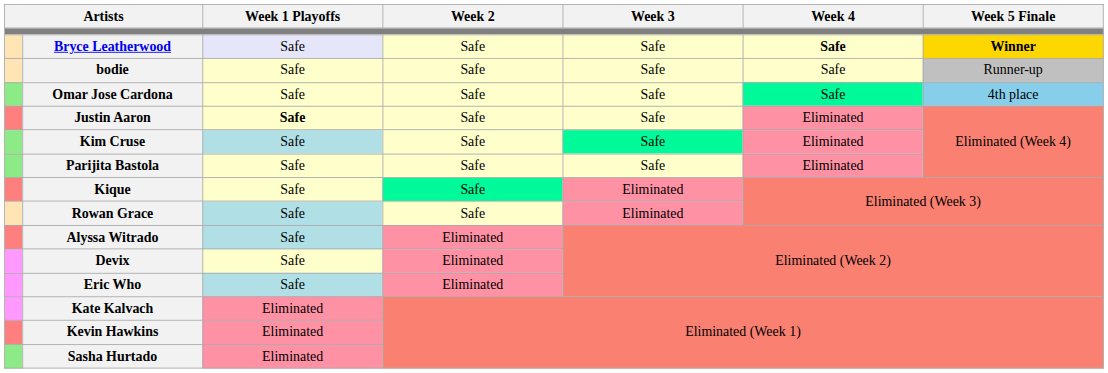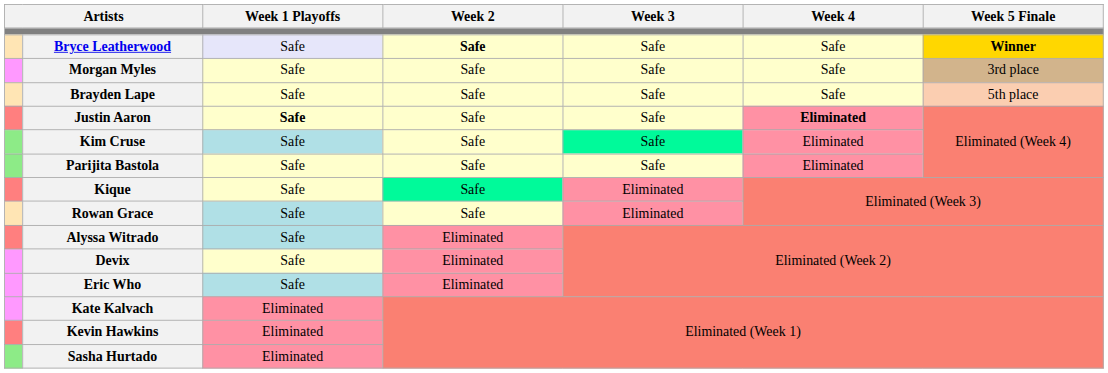 <table class="wikitable" style="text-align:center; line-height:20px; width:100%">
 <tr>
 <th colspan="2" width="11%">Artists</th>
 <th style="width:10%">Week 1 Playoffs</th>
 <th style="width:10%">Week 2</th>
 <th style="width:10%">Week 3</th>
 <th style="width:10%">Week 4</th>
 <th style="width:10%">Week 5 Finale</th>
 </tr>
 <tr>
 <th colspan="7" style="background:gray"></th>
 </tr>
 <tr>
 <th style="background:#ffe5b4"></th>
 <th scope="row"><a href='#'>Bryce Leatherwood</a></th>
 <td style="background:lavender">Safe</td>
+<td style="background:#FFFFCC"><strong>Safe</strong></td>
 <td style="background:#FFFFCC">Safe</td>
 <td style="background:#FFFFCC">Safe</td>
-<td style="background:#FFFFCC"><strong>Safe</strong></td>
 <td style="background:gold"><strong>Winner</strong></td>
 </tr>
 <tr>
-<th style="background:#ffe5b4"></th>
-<th scope="row">bodie</th>
+<th style="background:#FF99FF"></th>
+<th scope="row">Morgan Myles</th>
 <td style="background:#FFFFCC">Safe</td>
 <td style="background:#FFFFCC">Safe</td>
 <td style="background:#FFFFCC">Safe</td>
 <td style="background:#FFFFCC">Safe</td>
-<td style="background:silver">Runner-up</td>
+<td style="background: tan">3rd place</td>
 </tr>
 <tr>
-<th style="background:#8deb87"></th>
-<th scope="row">Omar Jose Cardona</th>
+<th style="background:#ffe5b4"></th>
+<th scope="row">Brayden Lape</th>
 <td style="background:#FFFFCC">Safe</td>
 <td style="background:#FFFFCC">Safe</td>
 <td style="background:#FFFFCC">Safe</td>
-<td style="background:#00FA9A">Safe</td>
-<td style="background: skyblue">4th place</td>
+<td style="background:#FFFFCC">Safe</td>
+<td style="background:#fbceb1">5th place</td>
 </tr>
 <tr>
 <th style="background:#FF7F7F"></th>
 <th scope="row">Justin Aaron</th>
 <td style="background:#FFFFCC"><strong>Safe</strong></td>
 <td style="background:#FFFFCC">Safe</td>
 <td style="background:#FFFFCC">Safe</td>
-<td style="background:#FF91A4">Eliminated</td>
+<td style="background:#FF91A4"><strong>Eliminated</strong></td>
 <td rowspan="3" style="background:salmon">Eliminated (Week 4)</td>
 </tr>
 <tr>
 <th style="background:#8deb87"></th>
 <th scope="row">Kim Cruse</th>
 <td style="background:#B0E0E6">Safe</td>
 <td style="background:#FFFFCC">Safe</td>
 <td style="background:#00FA9A">Safe</td>
 <td style="background:#FF91A4">Eliminated</td>
 </tr>
 <tr>
 <th style="background:#8deb87; width:01%"></th>
 <th scope="row">Parijita Bastola</th>
 <td style="background:#FFFFCC">Safe</td>
 <td style="background:#FFFFCC">Safe</td>
 <td style="background:#FFFFCC">Safe</td>
 <td style="background:#FF91A4">Eliminated</td>
 </tr>
 <tr>
 <th style="background:#FF7F7F"></th>
 <th scope="row">Kique</th>
 <td style="background:#FFFFCC">Safe</td>
 <td style="background:#00FA9A">Safe</td>
 <td style="background:#FF91A4">Eliminated</td>
 <td colspan="2" rowspan="2" style="background:salmon">Eliminated (Week 3)</td>
 </tr>
 <tr>
 <th style="background:#ffe5b4"></th>
 <th scope="row">Rowan Grace</th>
 <td style="background:#B0E0E6">Safe</td>
 <td style="background:#FFFFCC">Safe</td>
 <td style="background:#FF91A4">Eliminated</td>
 </tr>
 <tr>
 <th style="background:#FF7F7F"></th>
 <th scope="row">Alyssa Witrado</th>
 <td style="background:#B0E0E6">Safe</td>
 <td style="background:#FF91A4">Eliminated</td>
 <td colspan="3" rowspan="3" style="background:salmon">Eliminated (Week 2)</td>
 </tr>
 <tr>
 <th style="background:#FF99FF"></th>
 <th scope="row">Devix</th>
 <td style="background:#FFFFCC">Safe</td>
 <td style="background:#FF91A4">Eliminated</td>
 </tr>
 <tr>
 <th style="background:#FF99FF"></th>
 <th scope="row">Eric Who</th>
 <td style="background:#B0E0E6">Safe</td>
 <td style="background:#FF91A4">Eliminated</td>
 </tr>
 <tr>
 <th style="background:#FF99FF"></th>
 <th scope="row">Kate Kalvach</th>
 <td style="background:#FF91A4">Eliminated</td>
 <td colspan="4" rowspan="3" style="background:salmon">Eliminated (Week 1)</td>
 </tr>
 <tr>
 <th style="background:#FF7F7F"></th>
 <th scope="row">Kevin Hawkins</th>
 <td style="background:#FF91A4">Eliminated</td>
 </tr>
 <tr>
 <th style="background:#8deb87"></th>
 <th scope="row">Sasha Hurtado</th>
 <td style="background:#FF91A4">Eliminated</td>
 </tr>
 </table>
